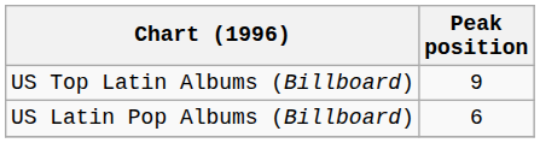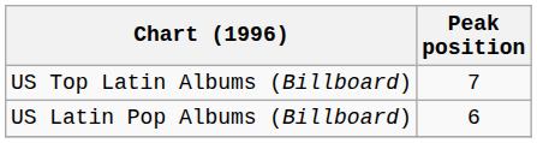 <table class="wikitable ">
 <tr>
 <th align="left">Chart (1996)</th>
 <th align="left">Peak<br>position</th>
 </tr>
 <tr>
 <td align="left">US Top Latin Albums (<em>Billboard</em>)</td>
-<td align="center">9</td>
+<td align="center">7</td>
 </tr>
 <tr>
 <td align="left">US Latin Pop Albums (<em>Billboard</em>)</td>
 <td align="center">6</td>
 </tr>
 <tr>
 </tr>
 </table>
